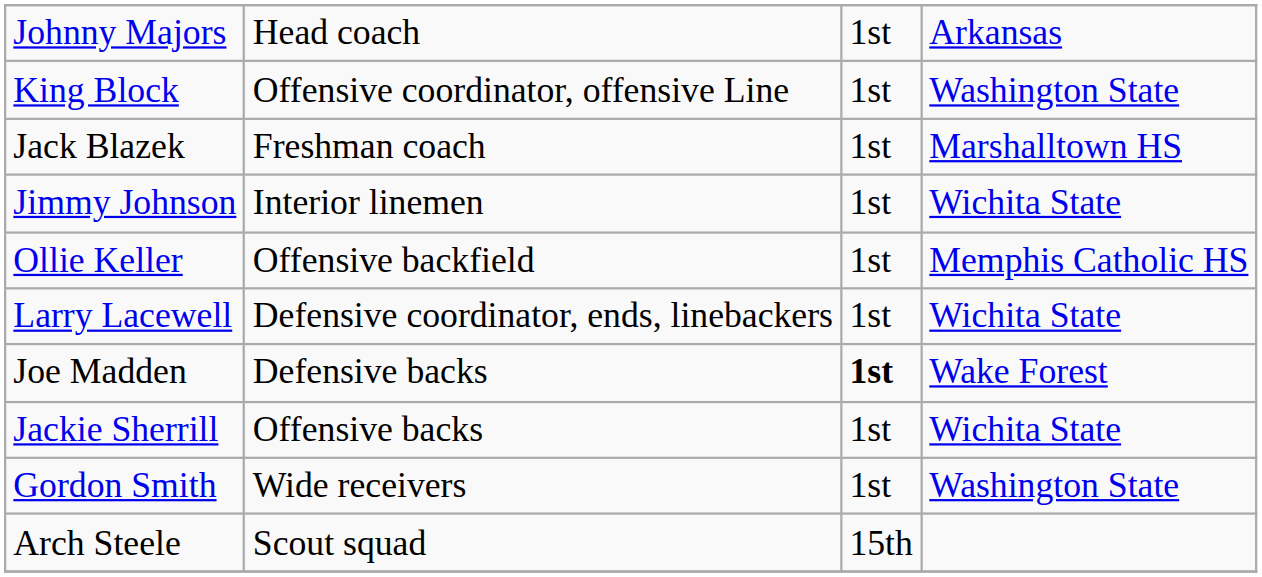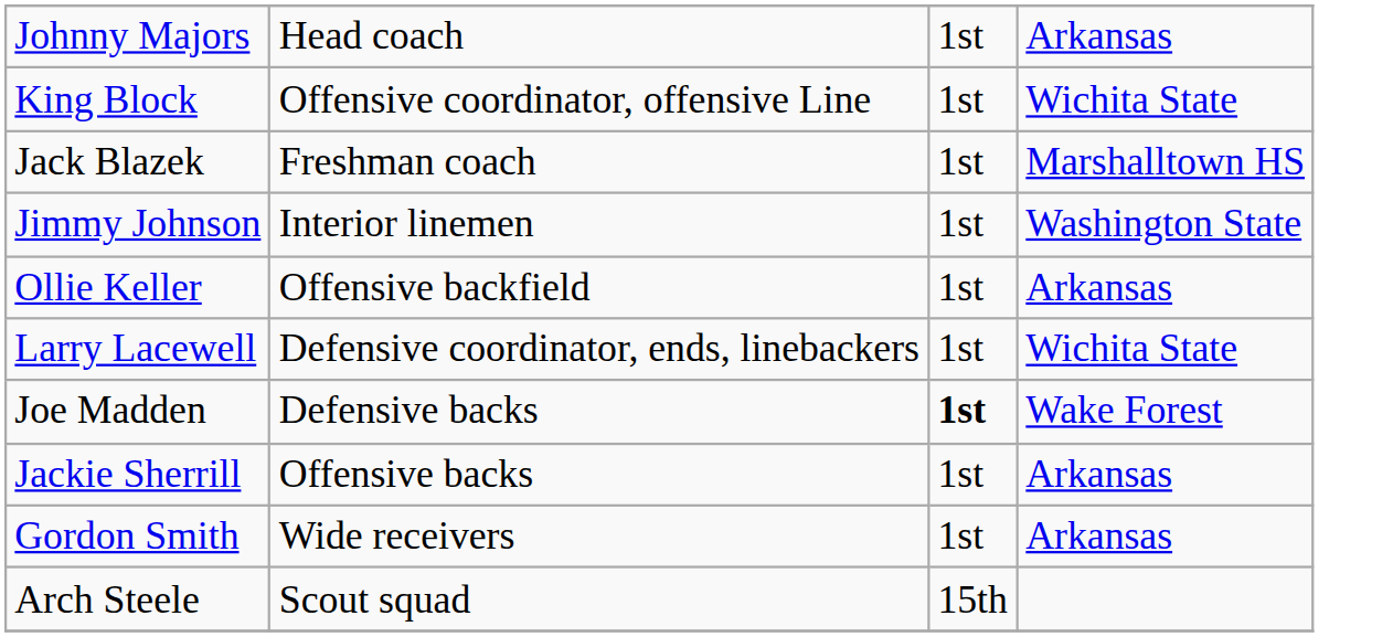 <table class="wikitable">
 <tr>
 </tr>
 <tr>
 <td><a href='#'>Johnny Majors</a></td>
 <td>Head coach</td>
 <td>1st</td>
 <td><a href='#'>Arkansas</a></td>
 </tr>
 <tr>
 <td><a href='#'>King Block</a></td>
 <td>Offensive coordinator, offensive Line</td>
 <td>1st</td>
-<td><a href='#'>Washington State</a></td>
+<td><a href='#'>Wichita State</a></td>
 </tr>
 <tr>
 <td>Jack Blazek</td>
 <td>Freshman coach</td>
 <td>1st</td>
 <td><a href='#'>Marshalltown HS</a></td>
 </tr>
 <tr>
 <td><a href='#'>Jimmy Johnson</a></td>
 <td>Interior linemen</td>
 <td>1st</td>
-<td><a href='#'>Wichita State</a></td>
+<td><a href='#'>Washington State</a></td>
 </tr>
 <tr>
 <td><a href='#'>Ollie Keller</a></td>
 <td>Offensive backfield</td>
 <td>1st</td>
-<td><a href='#'>Memphis Catholic HS</a></td>
+<td><a href='#'>Arkansas</a></td>
 </tr>
 <tr>
 <td><a href='#'>Larry Lacewell</a></td>
 <td>Defensive coordinator, ends, linebackers</td>
 <td>1st</td>
 <td><a href='#'>Wichita State</a></td>
 </tr>
 <tr>
 <td>Joe Madden</td>
 <td>Defensive backs</td>
 <td><strong>1st</strong></td>
 <td><a href='#'>Wake Forest</a></td>
 </tr>
 <tr>
 <td><a href='#'>Jackie Sherrill</a></td>
 <td>Offensive backs</td>
 <td>1st</td>
-<td><a href='#'>Wichita State</a></td>
+<td><a href='#'>Arkansas</a></td>
 </tr>
 <tr>
 <td><a href='#'>Gordon Smith</a></td>
 <td>Wide receivers</td>
 <td>1st</td>
-<td><a href='#'>Washington State</a></td>
+<td><a href='#'>Arkansas</a></td>
 </tr>
 <tr>
 <td>Arch Steele</td>
 <td>Scout squad</td>
 <td>15th</td>
 <td></td>
 </tr>
 <tr>
 </tr>
 </table>
